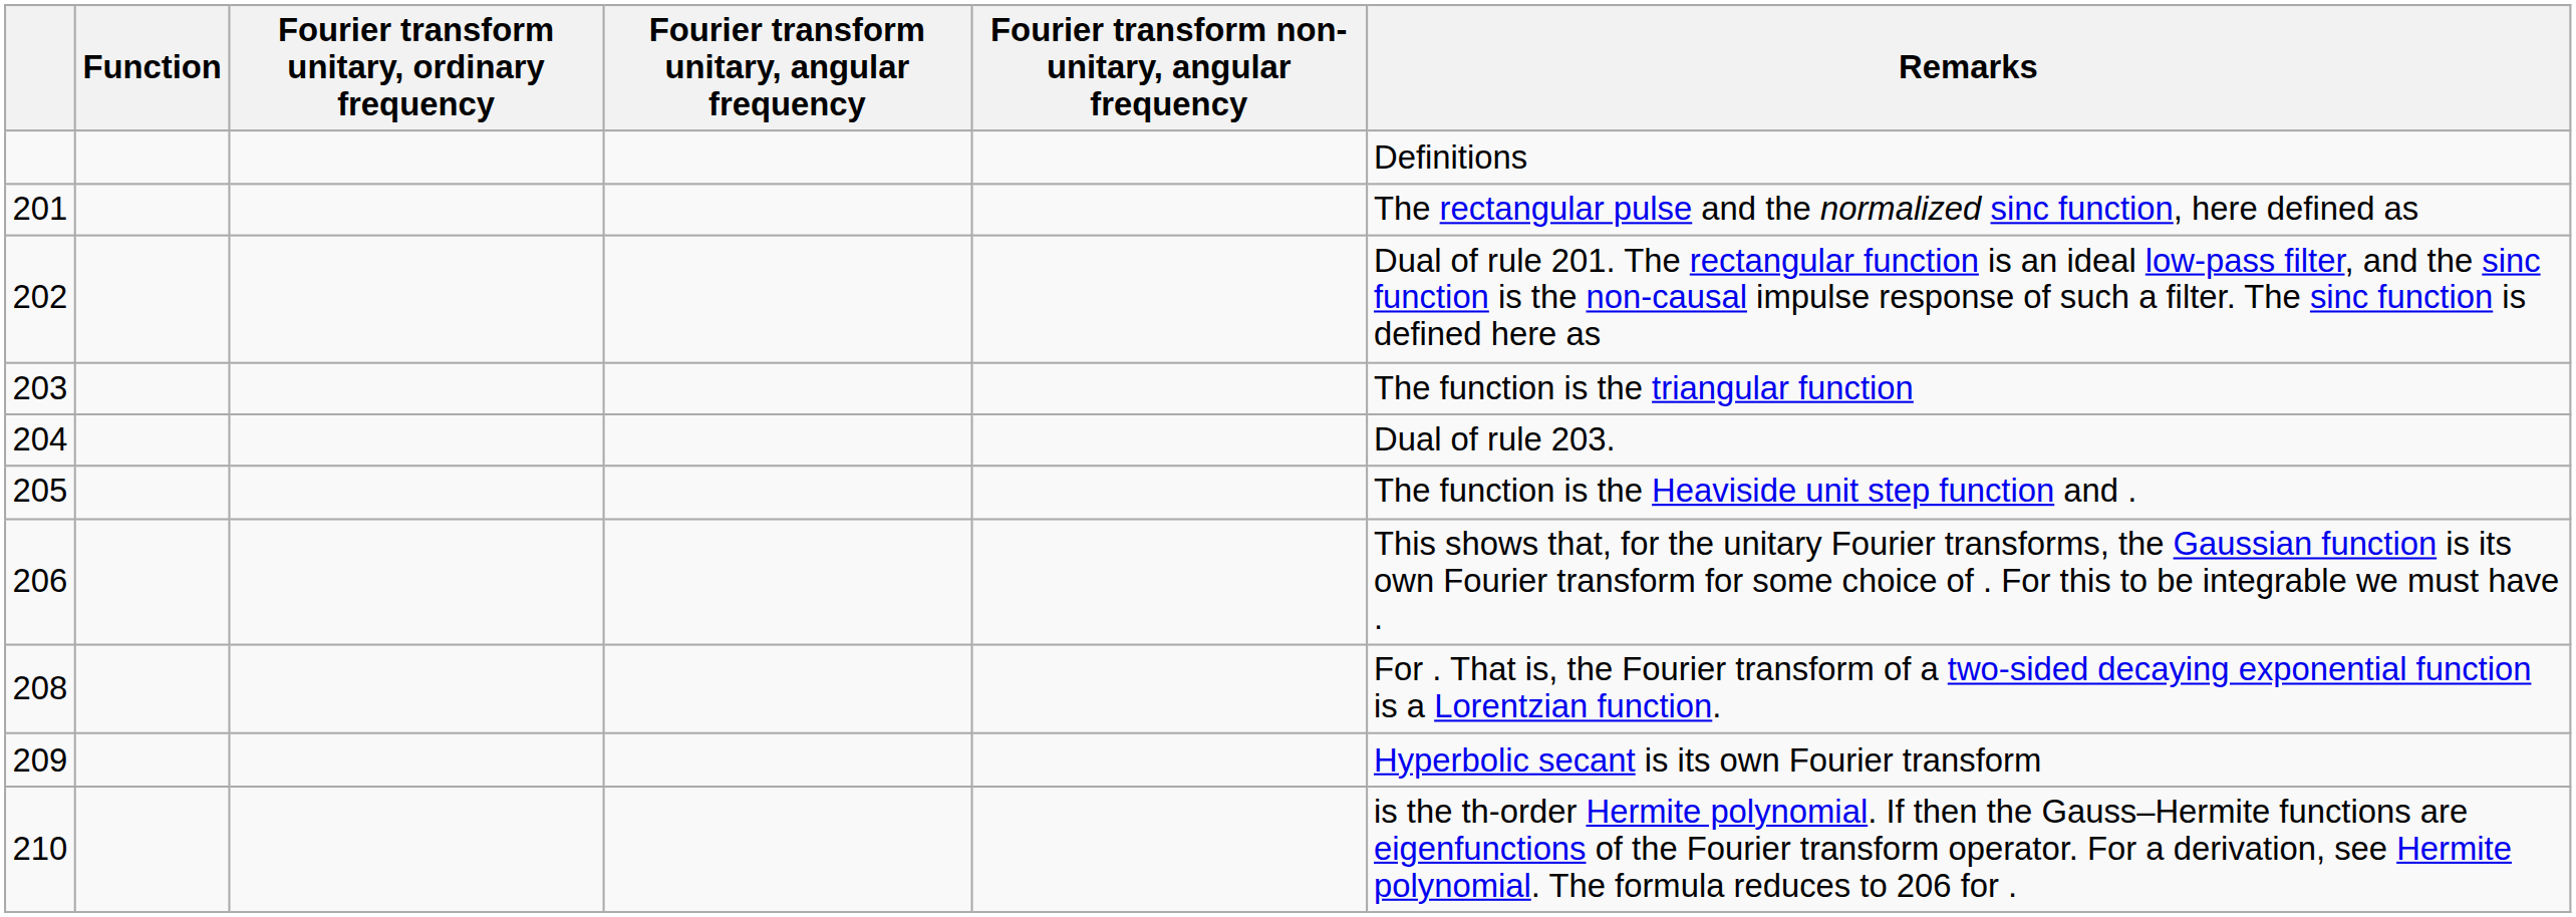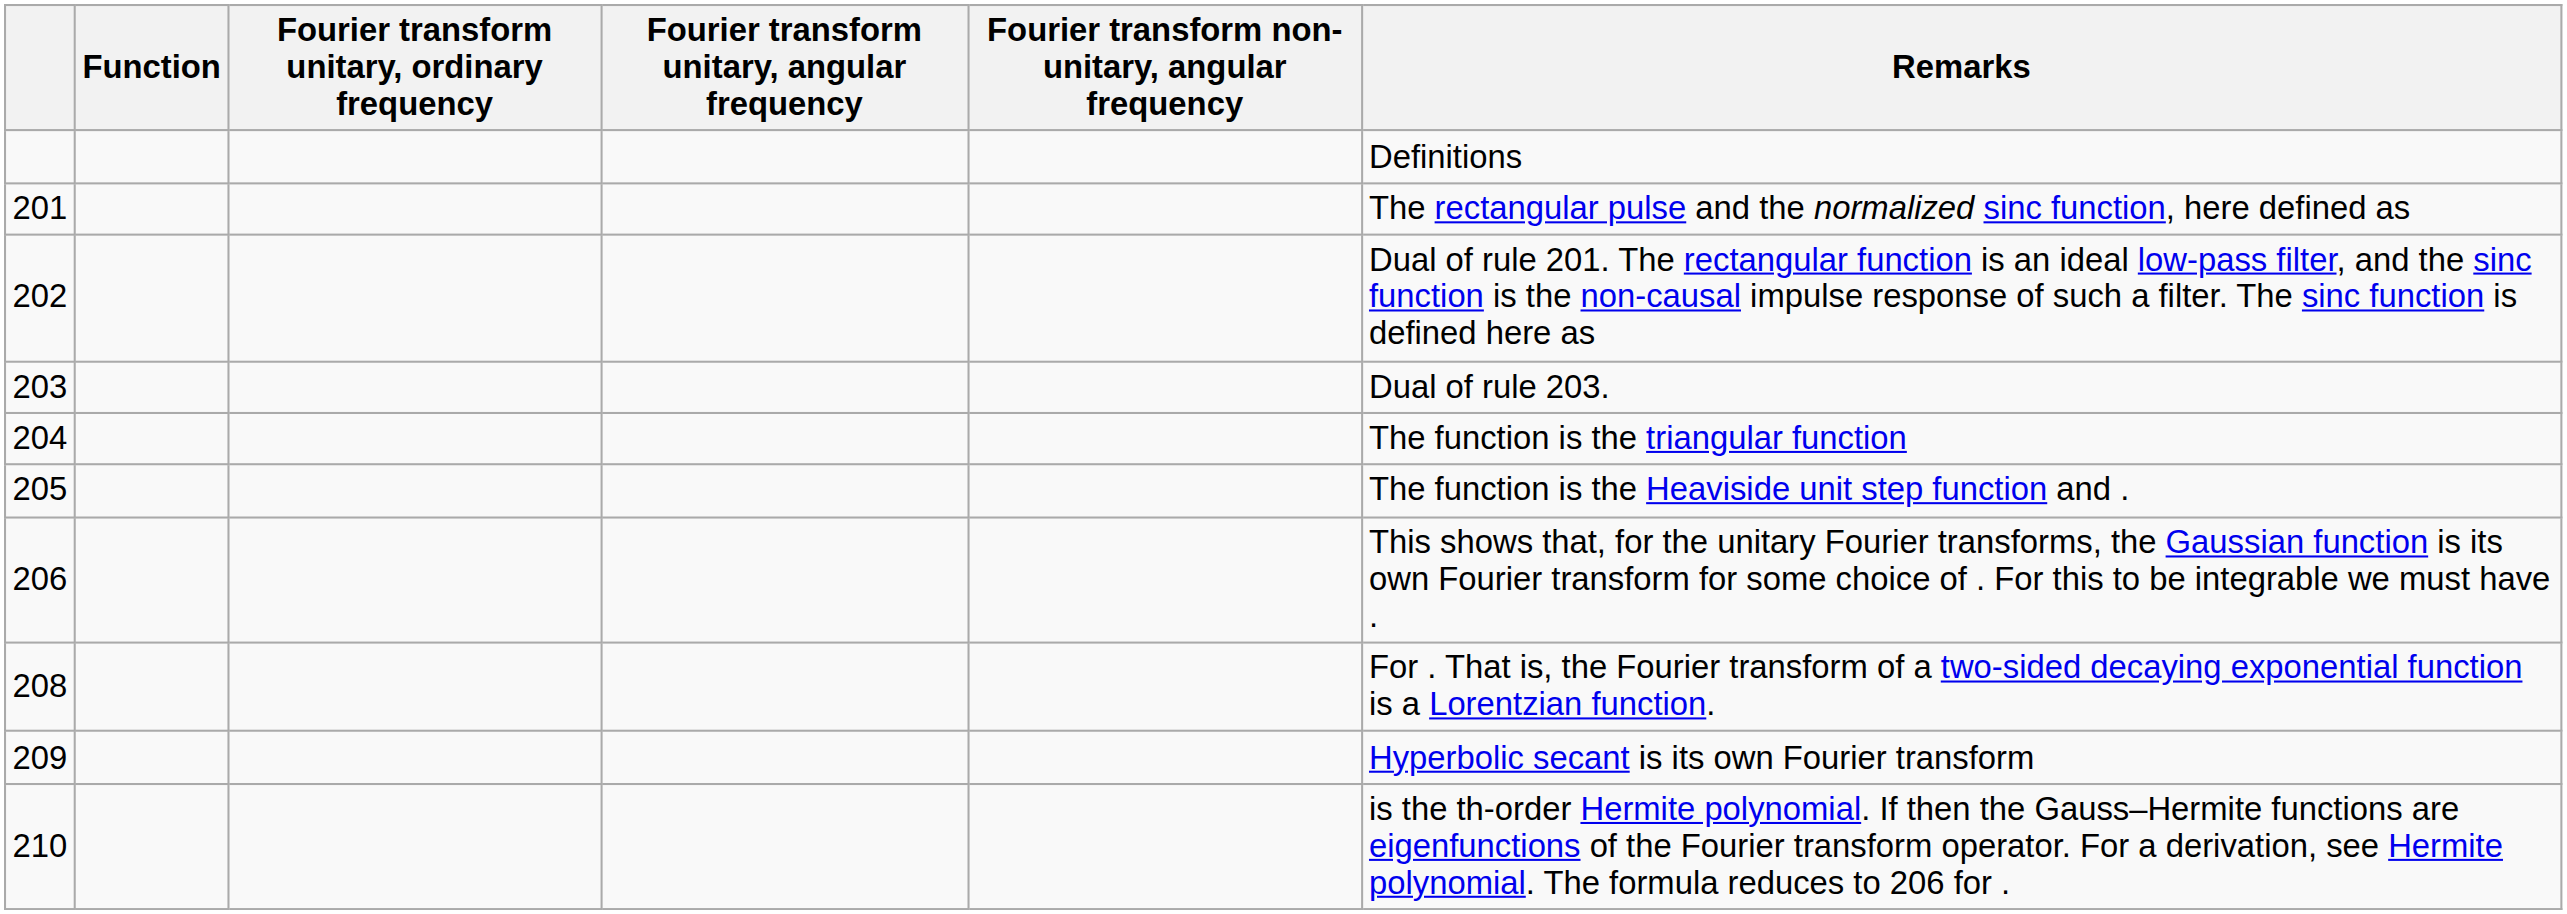 <table class="wikitable">
 <tr>
 <th></th>
 <th>Function</th>
 <th>Fourier transform  unitary, ordinary frequency</th>
 <th>Fourier transform  unitary, angular frequency</th>
 <th>Fourier transform  non-unitary, angular frequency</th>
 <th>Remarks</th>
 </tr>
 <tr>
 <td></td>
 <td></td>
 <td></td>
 <td></td>
 <td></td>
 <td>Definitions</td>
 </tr>
 <tr>
 <td> 201</td>
 <td></td>
 <td></td>
 <td></td>
 <td></td>
 <td>The <a href='#'>rectangular pulse</a> and the <em>normalized</em> <a href='#'>sinc function</a>, here defined as </td>
 </tr>
 <tr>
 <td>202</td>
 <td></td>
 <td></td>
 <td></td>
 <td></td>
 <td>Dual of rule 201. The <a href='#'>rectangular function</a> is an ideal <a href='#'>low-pass filter</a>, and the <a href='#'>sinc function</a> is the <a href='#'>non-causal</a> impulse response of such a filter. The <a href='#'>sinc function</a> is defined here as </td>
 </tr>
 <tr>
 <td>203</td>
 <td></td>
 <td></td>
 <td></td>
 <td></td>
-<td>The function  is the <a href='#'>triangular function</a></td>
+<td>Dual of rule 203.</td>
 </tr>
 <tr>
 <td>204</td>
 <td></td>
 <td></td>
 <td></td>
 <td></td>
-<td>Dual of rule 203.</td>
+<td>The function  is the <a href='#'>triangular function</a></td>
 </tr>
 <tr>
 <td>205</td>
 <td></td>
 <td></td>
 <td></td>
 <td></td>
 <td>The function  is the <a href='#'>Heaviside unit step function</a> and .</td>
 </tr>
 <tr>
 <td>206</td>
 <td></td>
 <td></td>
 <td></td>
 <td></td>
 <td>This shows that, for the unitary Fourier transforms, the <a href='#'>Gaussian function</a>  is its own Fourier transform for some choice of . For this to be integrable we must have .</td>
 </tr>
 <tr>
 <td>208</td>
 <td></td>
 <td></td>
 <td></td>
 <td></td>
 <td>For . That is, the Fourier transform of a <a href='#'>two-sided decaying exponential function</a> is a <a href='#'>Lorentzian function</a>.</td>
 </tr>
 <tr>
 <td>209</td>
 <td></td>
 <td></td>
 <td></td>
 <td></td>
 <td><a href='#'>Hyperbolic secant</a> is its own Fourier transform</td>
 </tr>
 <tr>
 <td>210</td>
 <td></td>
 <td></td>
 <td></td>
 <td></td>
 <td> is the th-order <a href='#'>Hermite polynomial</a>. If  then the Gauss–Hermite functions are <a href='#'>eigenfunctions</a> of the Fourier transform operator. For a derivation, see <a href='#'>Hermite polynomial</a>. The formula reduces to 206 for .</td>
 </tr>
 </table>
